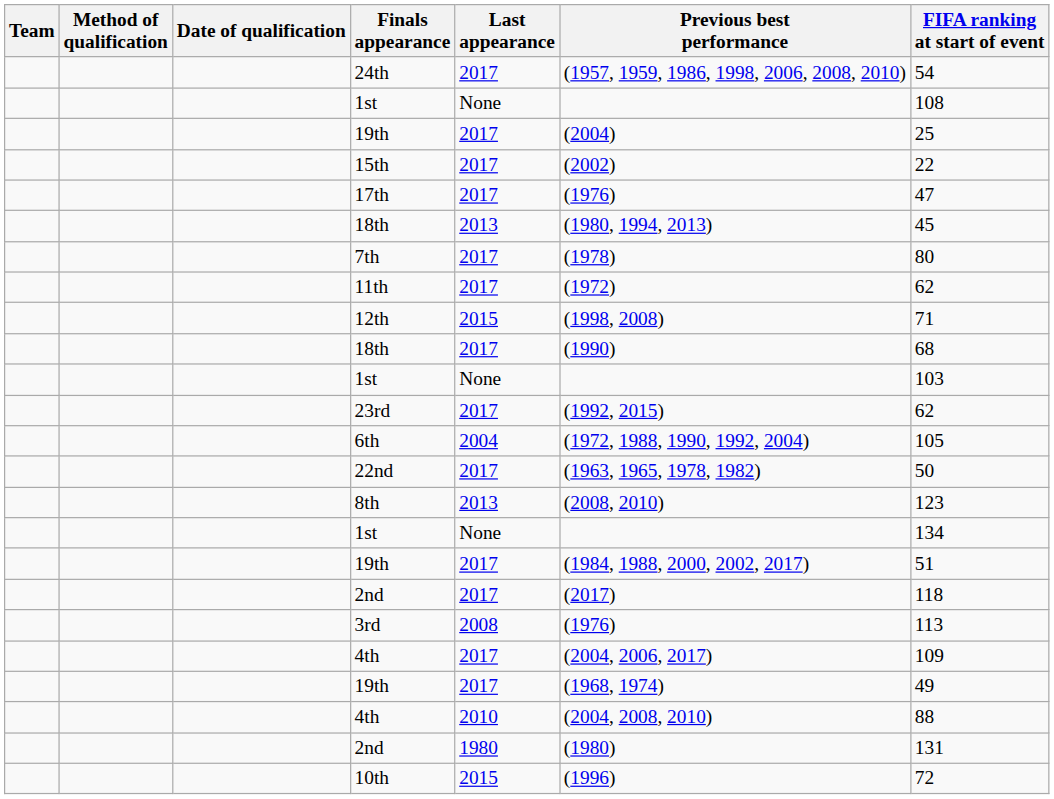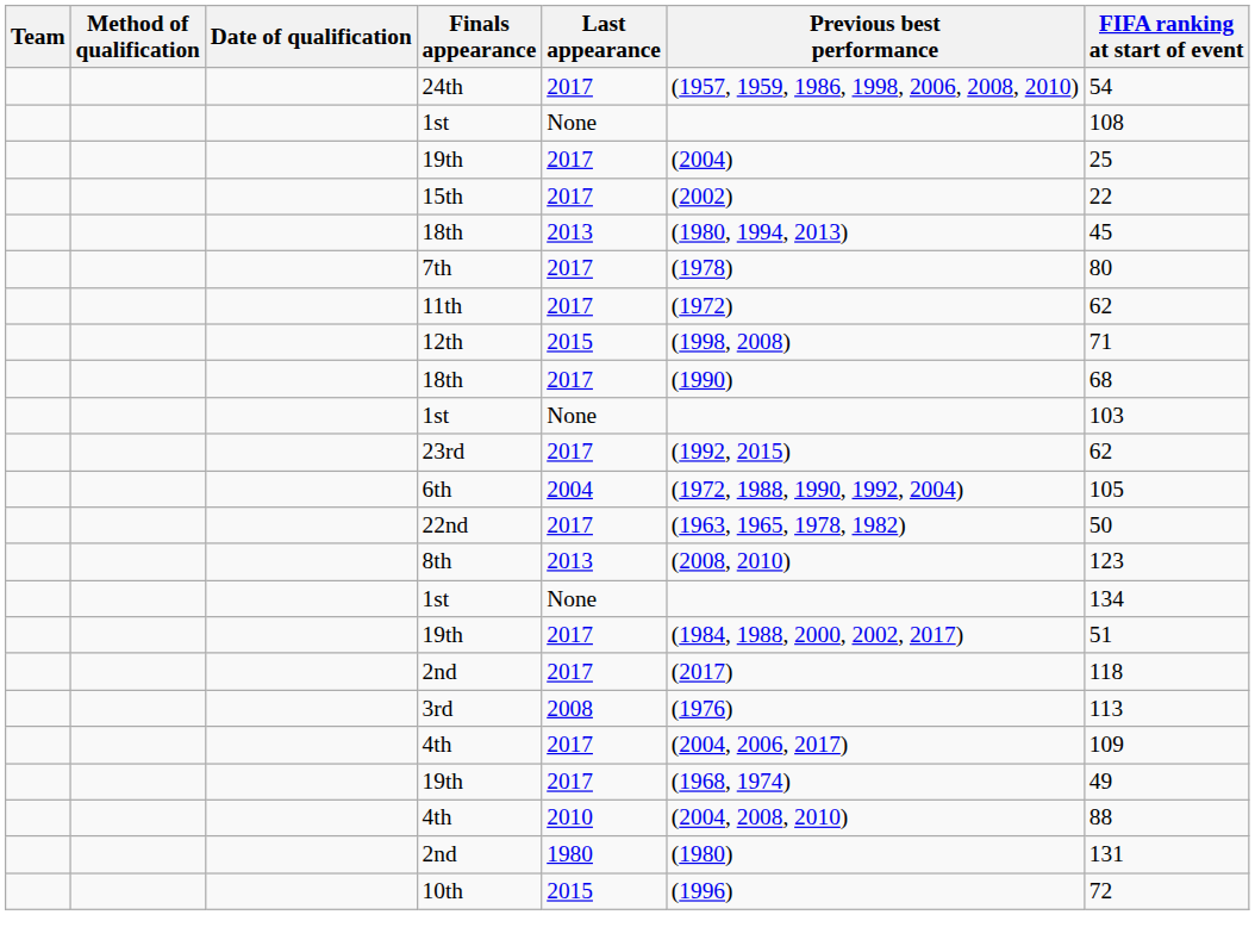 <table class="wikitable sortable" style="text-align:left;">
 <tr>
 <th>Team</th>
 <th>Method of<br>qualification</th>
 <th>Date of qualification</th>
 <th data-sort-type="number">Finals<br>appearance</th>
 <th>Last<br>appearance</th>
 <th>Previous best<br>performance</th>
 <th><a href='#'>FIFA ranking</a><br>at start of event</th>
 </tr>
 <tr>
 <td></td>
 <td></td>
 <td></td>
 <td>24th</td>
 <td><a href='#'>2017</a></td>
 <td> (<a href='#'>1957</a>, <a href='#'>1959</a>, <a href='#'>1986</a>, <a href='#'>1998</a>, <a href='#'>2006</a>, <a href='#'>2008</a>, <a href='#'>2010</a>)</td>
 <td>54</td>
 </tr>
 <tr>
 <td></td>
 <td></td>
 <td></td>
 <td>1st</td>
 <td>None</td>
 <td></td>
 <td>108</td>
 </tr>
 <tr>
 <td></td>
 <td></td>
 <td></td>
 <td>19th</td>
 <td><a href='#'>2017</a></td>
 <td> (<a href='#'>2004</a>)</td>
 <td>25</td>
 </tr>
 <tr>
 <td></td>
 <td></td>
 <td></td>
 <td>15th</td>
 <td><a href='#'>2017</a></td>
 <td> (<a href='#'>2002</a>)</td>
 <td>22</td>
-</tr>
-<tr>
-<td></td>
-<td></td>
-<td></td>
-<td>17th</td>
-<td><a href='#'>2017</a></td>
-<td> (<a href='#'>1976</a>)</td>
-<td>47</td>
 </tr>
 <tr>
 <td></td>
 <td></td>
 <td></td>
 <td>18th</td>
 <td><a href='#'>2013</a></td>
 <td> (<a href='#'>1980</a>, <a href='#'>1994</a>, <a href='#'>2013</a>)</td>
 <td>45</td>
 </tr>
 <tr>
 <td></td>
 <td></td>
 <td></td>
 <td>7th</td>
 <td><a href='#'>2017</a></td>
 <td> (<a href='#'>1978</a>)</td>
 <td>80</td>
 </tr>
 <tr>
 <td></td>
 <td></td>
 <td></td>
 <td>11th</td>
 <td><a href='#'>2017</a></td>
 <td> (<a href='#'>1972</a>)</td>
 <td>62</td>
 </tr>
 <tr>
 <td></td>
 <td></td>
 <td></td>
 <td>12th</td>
 <td><a href='#'>2015</a></td>
 <td> (<a href='#'>1998</a>, <a href='#'>2008</a>)</td>
 <td>71</td>
 </tr>
 <tr>
 <td></td>
 <td></td>
 <td></td>
 <td>18th</td>
 <td><a href='#'>2017</a></td>
 <td> (<a href='#'>1990</a>)</td>
 <td>68</td>
 </tr>
 <tr>
 <td></td>
 <td></td>
 <td></td>
 <td>1st</td>
 <td>None</td>
 <td></td>
 <td>103</td>
 </tr>
 <tr>
 <td></td>
 <td></td>
 <td></td>
 <td>23rd</td>
 <td><a href='#'>2017</a></td>
 <td> (<a href='#'>1992</a>, <a href='#'>2015</a>)</td>
 <td>62</td>
 </tr>
 <tr>
 <td></td>
 <td></td>
 <td></td>
 <td>6th</td>
 <td><a href='#'>2004</a></td>
 <td> (<a href='#'>1972</a>, <a href='#'>1988</a>, <a href='#'>1990</a>, <a href='#'>1992</a>, <a href='#'>2004</a>)</td>
 <td>105</td>
 </tr>
 <tr>
 <td></td>
 <td></td>
 <td></td>
 <td>22nd</td>
 <td><a href='#'>2017</a></td>
 <td> (<a href='#'>1963</a>, <a href='#'>1965</a>, <a href='#'>1978</a>, <a href='#'>1982</a>)</td>
 <td>50</td>
 </tr>
 <tr>
 <td></td>
 <td></td>
 <td></td>
 <td>8th</td>
 <td><a href='#'>2013</a></td>
 <td> (<a href='#'>2008</a>, <a href='#'>2010</a>)</td>
 <td>123</td>
 </tr>
 <tr>
 <td></td>
 <td></td>
 <td></td>
 <td>1st</td>
 <td>None</td>
 <td></td>
 <td>134</td>
 </tr>
 <tr>
 <td></td>
 <td></td>
 <td></td>
 <td>19th</td>
 <td><a href='#'>2017</a></td>
 <td> (<a href='#'>1984</a>, <a href='#'>1988</a>, <a href='#'>2000</a>, <a href='#'>2002</a>, <a href='#'>2017</a>)</td>
 <td>51</td>
 </tr>
 <tr>
 <td></td>
 <td></td>
 <td></td>
 <td>2nd</td>
 <td><a href='#'>2017</a></td>
 <td> (<a href='#'>2017</a>)</td>
 <td>118</td>
 </tr>
 <tr>
 <td></td>
 <td></td>
 <td></td>
 <td>3rd</td>
 <td><a href='#'>2008</a></td>
 <td> (<a href='#'>1976</a>)</td>
 <td>113</td>
 </tr>
 <tr>
 <td></td>
 <td></td>
 <td></td>
 <td>4th</td>
 <td><a href='#'>2017</a></td>
 <td> (<a href='#'>2004</a>, <a href='#'>2006</a>, <a href='#'>2017</a>)</td>
 <td>109</td>
 </tr>
 <tr>
 <td></td>
 <td></td>
 <td></td>
 <td>19th</td>
 <td><a href='#'>2017</a></td>
 <td> (<a href='#'>1968</a>, <a href='#'>1974</a>)</td>
 <td>49</td>
 </tr>
 <tr>
 <td></td>
 <td></td>
 <td></td>
 <td>4th</td>
 <td><a href='#'>2010</a></td>
 <td> (<a href='#'>2004</a>, <a href='#'>2008</a>, <a href='#'>2010</a>)</td>
 <td>88</td>
 </tr>
 <tr>
 <td></td>
 <td></td>
 <td></td>
 <td>2nd</td>
 <td><a href='#'>1980</a></td>
 <td> (<a href='#'>1980</a>)</td>
 <td>131</td>
 </tr>
 <tr>
 <td></td>
 <td></td>
 <td></td>
 <td>10th</td>
 <td><a href='#'>2015</a></td>
 <td> (<a href='#'>1996</a>)</td>
 <td>72</td>
 </tr>
 </table>
